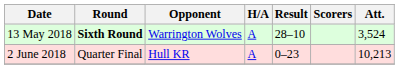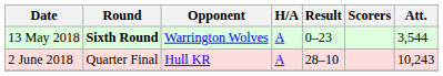 <table class="wikitable" style="font-size:85%;">
 <tr>
 <th>Date</th>
 <th>Round</th>
 <th>Opponent</th>
 <th>H/A</th>
 <th>Result</th>
 <th>Scorers</th>
 <th>Att.</th>
 </tr>
 <tr style="background:#ddffdd">
 <td>13 May 2018</td>
 <td><strong>Sixth Round</strong></td>
 <td> <a href='#'>Warrington Wolves</a></td>
 <td><a href='#'>A</a></td>
-<td>28–10</td>
+<td>0–23</td>
 <td></td>
-<td>3,524</td>
+<td>3,544</td>
 </tr>
 <tr style="background:#ffdddd">
 <td>2 June 2018</td>
 <td>Quarter Final</td>
 <td> <a href='#'>Hull KR</a></td>
 <td><a href='#'>A</a></td>
-<td>0–23</td>
+<td>28–10</td>
 <td></td>
-<td>10,213</td>
+<td>10,243</td>
 </tr>
 <tr>
 </tr>
 </table>
